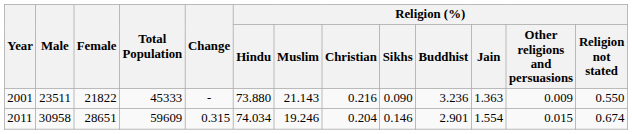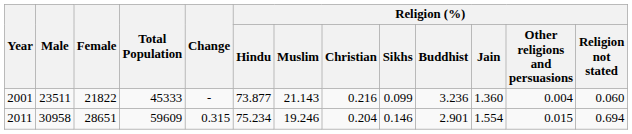 <table class="wikitable">
 <tr>
 <th rowspan="2">Year</th>
 <th rowspan="2">Male</th>
 <th rowspan="2">Female</th>
 <th rowspan="2">Total Population</th>
 <th rowspan="2">Change</th>
 <th colspan="8">Religion (%)</th>
 </tr>
 <tr>
 <th>Hindu</th>
 <th>Muslim</th>
 <th>Christian</th>
 <th>Sikhs</th>
 <th>Buddhist</th>
 <th>Jain</th>
 <th>Other religions and persuasions</th>
 <th>Religion not stated</th>
 </tr>
 <tr>
 <td>2001</td>
 <td style="text-align:right;">23511</td>
 <td style="text-align:right;">21822</td>
 <td style="text-align:right;">45333</td>
 <td style="text-align:center;">-</td>
-<td style="text-align:right;">73.880</td>
+<td style="text-align:right;">73.877</td>
 <td style="text-align:right;">21.143</td>
 <td style="text-align:right;">0.216</td>
-<td style="text-align:right;">0.090</td>
+<td style="text-align:right;">0.099</td>
 <td style="text-align:right;">3.236</td>
-<td style="text-align:right;">1.363</td>
-<td style="text-align:right;">0.009</td>
-<td style="text-align:right;">0.550</td>
+<td style="text-align:right;">1.360</td>
+<td style="text-align:right;">0.004</td>
+<td style="text-align:right;">0.060</td>
 </tr>
 <tr>
 <td>2011</td>
 <td style="text-align:right;">30958</td>
 <td style="text-align:right;">28651</td>
 <td style="text-align:right;">59609</td>
 <td style="text-align:right;">0.315</td>
-<td style="text-align:right;">74.034</td>
+<td style="text-align:right;">75.234</td>
 <td style="text-align:right;">19.246</td>
 <td style="text-align:right;">0.204</td>
 <td style="text-align:right;">0.146</td>
 <td style="text-align:right;">2.901</td>
 <td style="text-align:right;">1.554</td>
 <td style="text-align:right;">0.015</td>
-<td style="text-align:right;">0.674</td>
+<td style="text-align:right;">0.694</td>
 </tr>
 </table>
